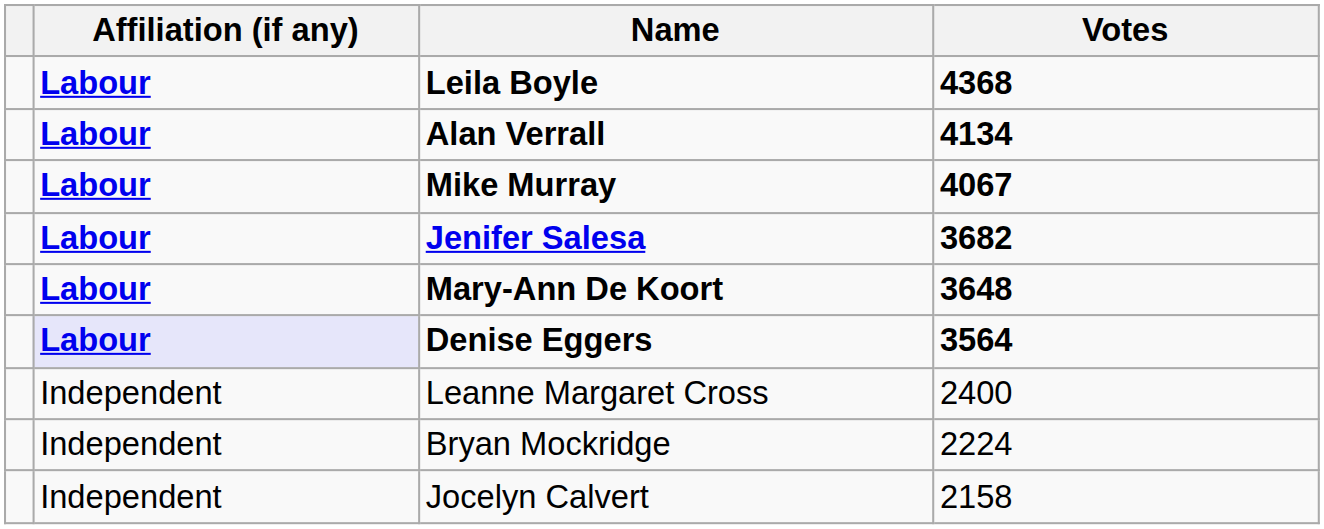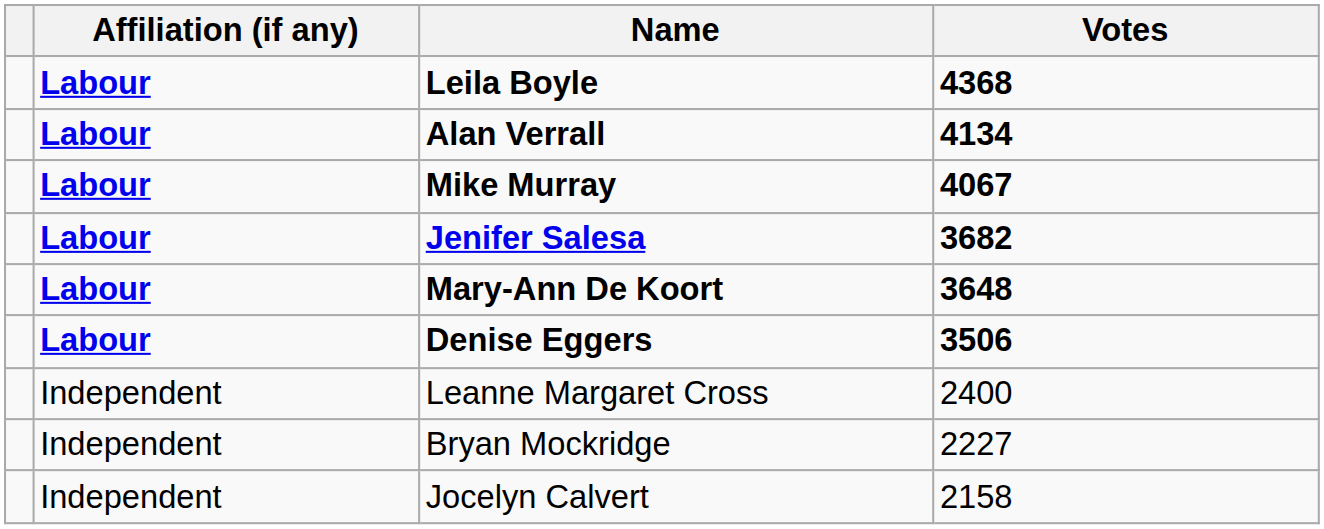 <table class="wikitable" style="width:51%;">
 <tr>
 <th style="width:1%;"></th>
 <th style="width:15%;">Affiliation (if any)</th>
 <th style="width:20%;">Name</th>
 <th style="width:15%;">Votes</th>
 </tr>
 <tr>
 <td bgcolor=></td>
 <td><strong><a href='#'>Labour</a></strong></td>
 <td><strong>Leila Boyle</strong></td>
 <td><strong>4368</strong></td>
 </tr>
 <tr>
 <td bgcolor=></td>
 <td><strong><a href='#'>Labour</a></strong></td>
 <td><strong>Alan Verrall</strong></td>
 <td><strong>4134</strong></td>
 </tr>
 <tr>
 <td bgcolor=></td>
 <td><strong><a href='#'>Labour</a></strong></td>
 <td><strong>Mike Murray</strong></td>
 <td><strong>4067</strong></td>
 </tr>
 <tr>
 <td bgcolor=></td>
 <td><strong><a href='#'>Labour</a></strong></td>
 <td><strong><a href='#'>Jenifer Salesa</a></strong></td>
 <td><strong>3682</strong></td>
 </tr>
 <tr>
 <td bgcolor=></td>
 <td><strong><a href='#'>Labour</a></strong></td>
 <td><strong>Mary-Ann De Koort</strong></td>
 <td><strong>3648</strong></td>
 </tr>
 <tr>
 <td bgcolor=></td>
-<td style="background: lavender;"><strong><a href='#'>Labour</a></strong></td>
+<td><strong><a href='#'>Labour</a></strong></td>
 <td><strong>Denise Eggers</strong></td>
-<td><strong>3564</strong></td>
+<td><strong>3506</strong></td>
 </tr>
 <tr>
 <td bgcolor=></td>
 <td>Independent</td>
 <td>Leanne Margaret Cross</td>
 <td>2400</td>
 </tr>
 <tr>
 <td bgcolor=></td>
 <td>Independent</td>
 <td>Bryan Mockridge</td>
-<td>2224</td>
+<td>2227</td>
 </tr>
 <tr>
 <td bgcolor=></td>
 <td>Independent</td>
 <td>Jocelyn Calvert</td>
 <td>2158</td>
 </tr>
 </table>
